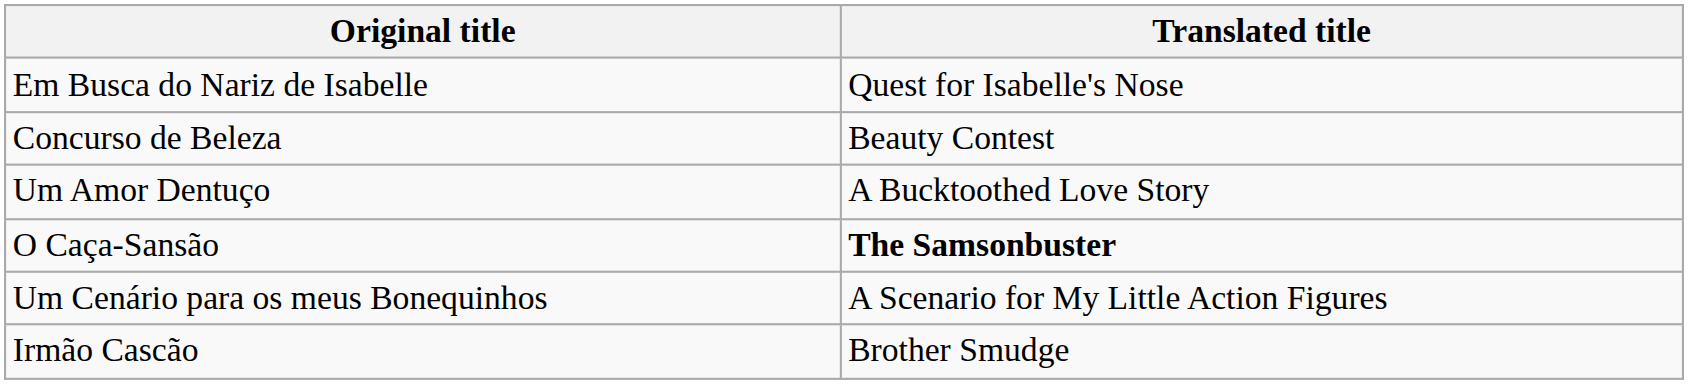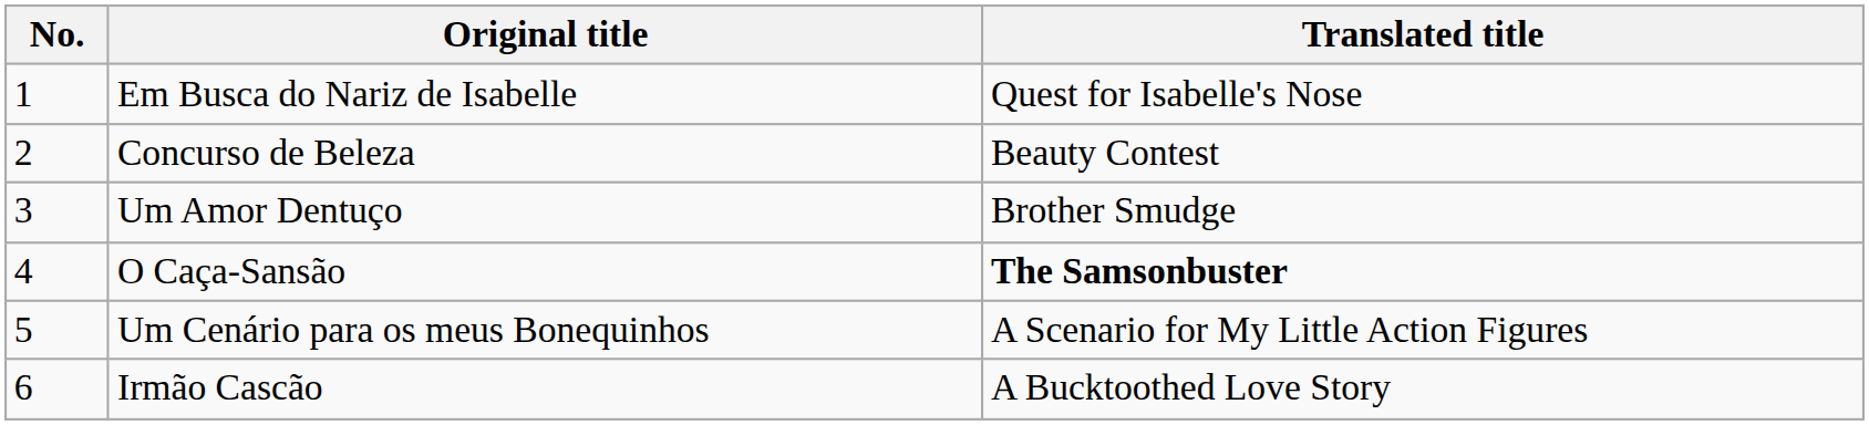 <table class=wikitable width=800>
 <tr>
+<th>No.</th>
 <th>Original title</th>
 <th>Translated title</th>
 </tr>
 <tr>
+<td>1</td>
 <td>Em Busca do Nariz de Isabelle</td>
 <td>Quest for Isabelle's Nose</td>
 </tr>
 <tr>
+<td>2</td>
 <td>Concurso de Beleza</td>
 <td>Beauty Contest</td>
 </tr>
 <tr>
+<td>3</td>
 <td>Um Amor Dentuço</td>
-<td>A Bucktoothed Love Story</td>
+<td>Brother Smudge</td>
 </tr>
 <tr>
+<td>4</td>
 <td>O Caça-Sansão</td>
 <td><strong>The Samsonbuster</strong></td>
 </tr>
 <tr>
+<td>5</td>
 <td>Um Cenário para os meus Bonequinhos</td>
 <td>A Scenario for My Little Action Figures</td>
 </tr>
 <tr>
+<td>6</td>
 <td>Irmão Cascão</td>
-<td>Brother Smudge</td>
+<td>A Bucktoothed Love Story</td>
 </tr>
 </table>
